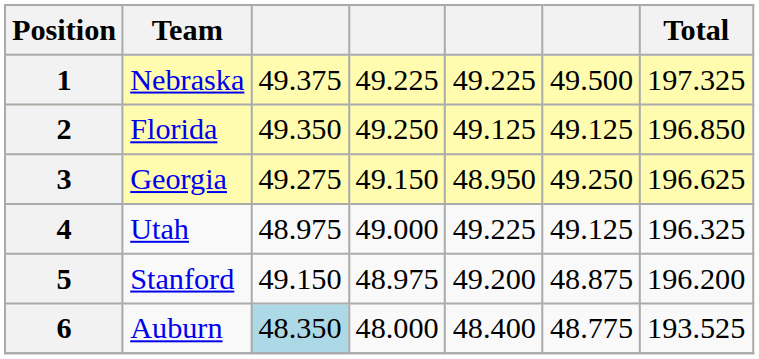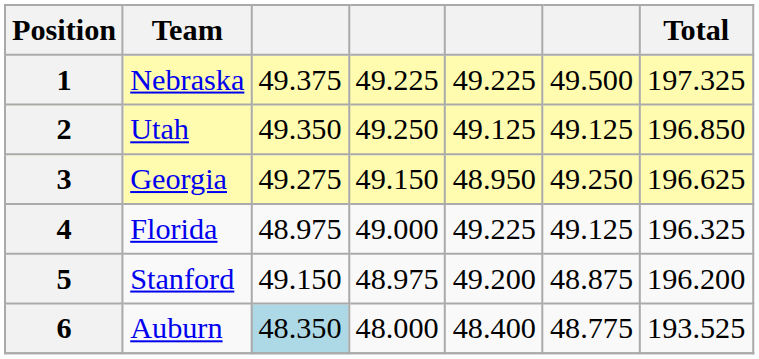 <table class="wikitable sortable" style="text-align:center; font-size:95%">
 <tr>
 <th scope=col>Position</th>
 <th scope=col>Team</th>
 <th scope=col></th>
 <th scope=col></th>
 <th scope=col></th>
 <th scope=col></th>
 <th scope=col>Total</th>
 </tr>
 <tr bgcolor=fffcaf>
 <th scope=row>1</th>
 <td align=left><a href='#'>Nebraska</a></td>
 <td>49.375</td>
 <td>49.225</td>
 <td>49.225</td>
 <td>49.500</td>
 <td>197.325</td>
 </tr>
 <tr bgcolor=fffcaf>
 <th scope=row>2</th>
-<td align=left><a href='#'>Florida</a></td>
+<td align=left><a href='#'>Utah</a></td>
 <td>49.350</td>
 <td>49.250</td>
 <td>49.125</td>
 <td>49.125</td>
 <td>196.850</td>
 </tr>
 <tr bgcolor=fffcaf>
 <th scope=row>3</th>
 <td align=left><a href='#'>Georgia</a></td>
 <td>49.275</td>
 <td>49.150</td>
 <td>48.950</td>
 <td>49.250</td>
 <td>196.625</td>
 </tr>
 <tr>
 <th scope=row>4</th>
-<td align=left><a href='#'>Utah</a></td>
+<td align=left><a href='#'>Florida</a></td>
 <td>48.975</td>
 <td>49.000</td>
 <td>49.225</td>
 <td>49.125</td>
 <td>196.325</td>
 </tr>
 <tr>
 <th scope=row>5</th>
 <td align=left><a href='#'>Stanford</a></td>
 <td>49.150</td>
 <td>48.975</td>
 <td>49.200</td>
 <td>48.875</td>
 <td>196.200</td>
 </tr>
 <tr>
 <th scope=row>6</th>
 <td align=left><a href='#'>Auburn</a></td>
 <td style="background: lightblue;">48.350</td>
 <td>48.000</td>
 <td>48.400</td>
 <td>48.775</td>
 <td>193.525</td>
 </tr>
 <tr>
 </tr>
 </table>
